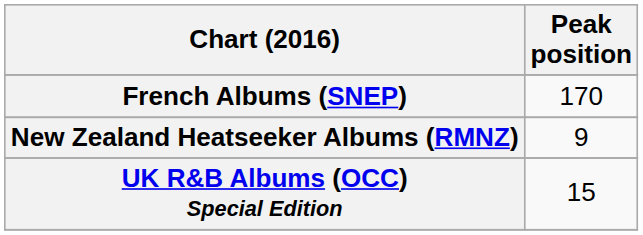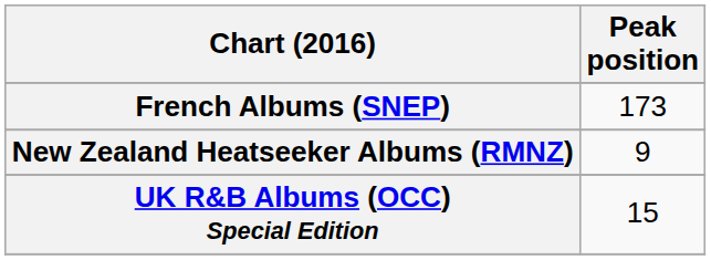 <table class="wikitable sortable plainrowheaders" style="text-align:center">
 <tr>
 <th scope="col">Chart (2016)</th>
 <th scope="col">Peak<br>position</th>
 </tr>
 <tr>
 </tr>
 <tr>
 </tr>
 <tr>
 <th scope="row">French Albums (<a href='#'>SNEP</a>)</th>
-<td>170</td>
+<td>173</td>
 </tr>
 <tr>
 </tr>
 <tr>
 <th scope="row">New Zealand Heatseeker Albums (<a href='#'>RMNZ</a>)</th>
 <td>9</td>
 </tr>
 <tr>
 </tr>
 <tr>
 </tr>
 <tr>
 </tr>
 <tr>
 <th scope="row"><a href='#'>UK R&B Albums</a> (<a href='#'>OCC</a>)<br><small><em>Special Edition</em></small></th>
 <td>15</td>
 </tr>
 <tr>
 </tr>
 </table>
